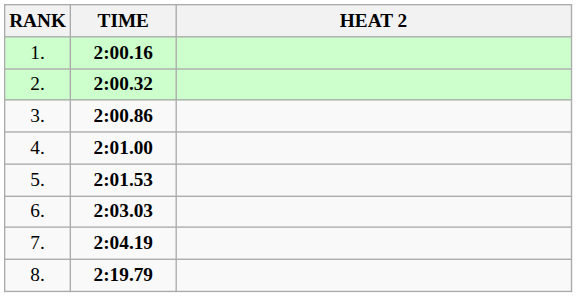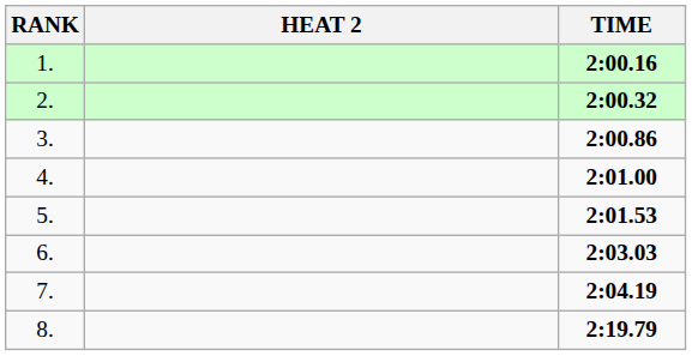 <table class="wikitable" style="border-collapse: collapse; font-size: 90%;">
 <tr>
 <th>RANK</th>
+<th style="width: 20em">HEAT 2</th>
 <th style="width: 5em">TIME</th>
-<th style="width: 20em">HEAT 2</th>
 </tr>
 <tr style="background:#ccffcc;">
 <td align="center">1.</td>
+<td></td>
 <td align="center"><strong>2:00.16</strong></td>
-<td></td>
 </tr>
 <tr style="background:#ccffcc;">
 <td align="center">2.</td>
+<td></td>
 <td align="center"><strong>2:00.32</strong></td>
-<td></td>
 </tr>
 <tr>
 <td align="center">3.</td>
+<td></td>
 <td align="center"><strong>2:00.86</strong></td>
-<td></td>
 </tr>
 <tr>
 <td align="center">4.</td>
+<td></td>
 <td align="center"><strong>2:01.00</strong></td>
-<td></td>
 </tr>
 <tr>
 <td align="center">5.</td>
+<td></td>
 <td align="center"><strong>2:01.53</strong></td>
-<td></td>
 </tr>
 <tr>
 <td align="center">6.</td>
+<td></td>
 <td align="center"><strong>2:03.03</strong></td>
-<td></td>
 </tr>
 <tr>
 <td align="center">7.</td>
+<td></td>
 <td align="center"><strong>2:04.19</strong></td>
-<td></td>
 </tr>
 <tr>
 <td align="center">8.</td>
+<td></td>
 <td align="center"><strong>2:19.79</strong></td>
-<td></td>
 </tr>
 </table>
